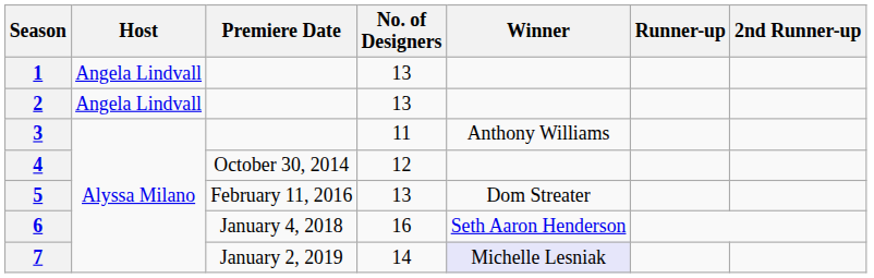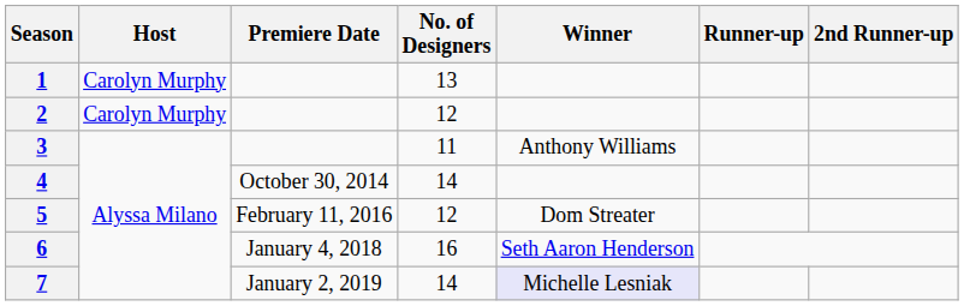 <table class="wikitable mw-collapsible mw-collapsed" style="text-align:center;">
 <tr>
 <th>Season</th>
 <th>Host</th>
 <th>Premiere Date</th>
 <th>No. of<br>Designers</th>
 <th>Winner</th>
 <th>Runner-up</th>
 <th>2nd Runner-up</th>
 </tr>
 <tr>
 <th><strong><a href='#'>1</a></strong></th>
-<td><a href='#'>Angela Lindvall</a></td>
+<td><a href='#'>Carolyn Murphy</a></td>
 <td></td>
 <td>13</td>
 <td></td>
 <td></td>
 <td></td>
 </tr>
 <tr>
 <th><strong><a href='#'>2</a></strong></th>
-<td><a href='#'>Angela Lindvall</a></td>
+<td><a href='#'>Carolyn Murphy</a></td>
 <td></td>
-<td>13</td>
+<td>12</td>
 <td></td>
 <td></td>
 <td></td>
 </tr>
 <tr>
 <th><strong><a href='#'>3</a></strong></th>
 <td rowspan=5><a href='#'>Alyssa Milano</a></td>
 <td></td>
 <td>11</td>
 <td>Anthony Williams</td>
 <td></td>
 <td></td>
 </tr>
 <tr>
 <th><strong><a href='#'>4</a></strong></th>
 <td>October 30, 2014</td>
-<td>12</td>
+<td>14</td>
 <td></td>
 <td></td>
 <td></td>
 </tr>
 <tr>
 <th><strong><a href='#'>5</a></strong></th>
 <td>February 11, 2016</td>
-<td>13</td>
+<td>12</td>
 <td>Dom Streater</td>
 <td></td>
 <td></td>
 </tr>
 <tr>
 <th><strong><a href='#'>6</a></strong></th>
 <td>January 4, 2018</td>
 <td>16</td>
 <td><a href='#'>Seth Aaron Henderson</a></td>
 <td colspan="2"></td>
 </tr>
 <tr>
 <th><strong><a href='#'>7</a></strong></th>
 <td>January 2, 2019</td>
 <td>14</td>
 <td style="background: lavender;">Michelle Lesniak</td>
 <td></td>
 <td></td>
 </tr>
 </table>
